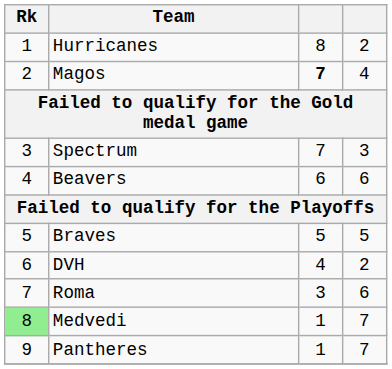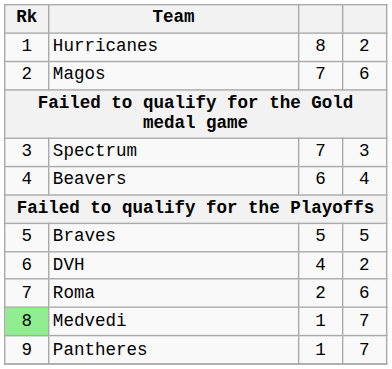 <table class=wikitable style="text-align:center; font-size:95%">
 <tr>
 <th width=25>Rk</th>
 <th width=170>Team</th>
 <th width=25></th>
 <th width=25></th>
 </tr>
 <tr>
 <td>1</td>
 <td align=left>Hurricanes</td>
 <td>8</td>
 <td>2</td>
 </tr>
 <tr>
 <td>2</td>
 <td align=left>Magos</td>
-<td><strong>7</strong></td>
-<td>4</td>
+<td>7</td>
+<td>6</td>
 </tr>
 <tr>
 <th colspan="4">Failed to qualify for the Gold medal game</th>
 </tr>
 <tr>
 <td>3</td>
 <td align=left>Spectrum</td>
 <td>7</td>
 <td>3</td>
 </tr>
 <tr>
 <td>4</td>
 <td align=left>Beavers</td>
 <td>6</td>
-<td>6</td>
+<td>4</td>
 </tr>
 <tr>
 <th colspan="4">Failed to qualify for the Playoffs</th>
 </tr>
 <tr>
 <td>5</td>
 <td align=left>Braves</td>
 <td>5</td>
 <td>5</td>
 </tr>
 <tr>
 <td>6</td>
 <td align=left>DVH</td>
 <td>4</td>
 <td>2</td>
 </tr>
 <tr>
 <td>7</td>
 <td align=left>Roma</td>
-<td>3</td>
+<td>2</td>
 <td>6</td>
 </tr>
 <tr>
 <td style="background: lightgreen;">8</td>
 <td align=left>Medvedi</td>
 <td>1</td>
 <td>7</td>
 </tr>
 <tr>
 <td>9</td>
 <td align=left>Pantheres</td>
 <td>1</td>
 <td>7</td>
 </tr>
 <tr>
 </tr>
 </table>
